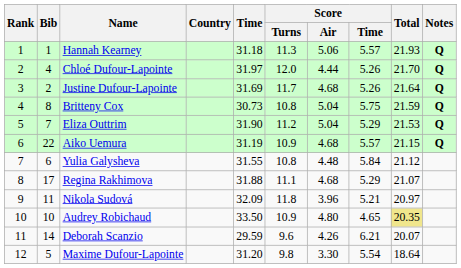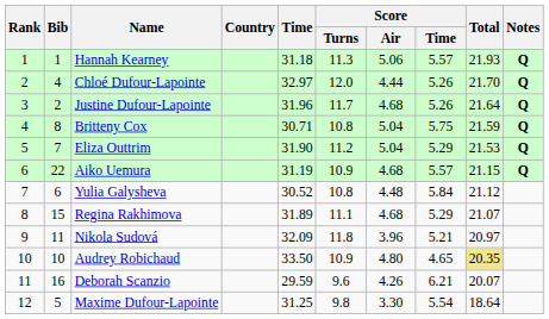 <table class="wikitable sortable" style="text-align:center">
 <tr>
 <th rowspan=2>Rank</th>
 <th rowspan=2>Bib</th>
 <th rowspan=2>Name</th>
 <th rowspan=2>Country</th>
 <th rowspan=2>Time</th>
 <th colspan=3>Score</th>
 <th rowspan=2>Total</th>
 <th rowspan=2>Notes</th>
 </tr>
 <tr>
 <th width=50>Turns</th>
 <th width=50>Air</th>
 <th width=50>Time</th>
 </tr>
 <tr bgcolor=ccffcc>
 <td>1</td>
 <td>1</td>
 <td align=left><a href='#'>Hannah Kearney</a></td>
 <td align=left></td>
 <td>31.18</td>
 <td>11.3</td>
 <td>5.06</td>
 <td>5.57</td>
 <td>21.93</td>
 <td><strong>Q</strong></td>
 </tr>
 <tr bgcolor=ccffcc>
 <td>2</td>
 <td>4</td>
 <td align=left><a href='#'>Chloé Dufour-Lapointe</a></td>
 <td align=left></td>
-<td>31.97</td>
+<td>32.97</td>
 <td>12.0</td>
 <td>4.44</td>
 <td>5.26</td>
 <td>21.70</td>
 <td><strong>Q</strong></td>
 </tr>
 <tr bgcolor=ccffcc>
 <td>3</td>
 <td>2</td>
 <td align=left><a href='#'>Justine Dufour-Lapointe</a></td>
 <td align=left></td>
-<td>31.69</td>
+<td>31.96</td>
 <td>11.7</td>
 <td>4.68</td>
 <td>5.26</td>
 <td>21.64</td>
 <td><strong>Q</strong></td>
 </tr>
 <tr bgcolor=ccffcc>
 <td>4</td>
 <td>8</td>
 <td align=left><a href='#'>Britteny Cox</a></td>
 <td align=left></td>
-<td>30.73</td>
+<td>30.71</td>
 <td>10.8</td>
 <td>5.04</td>
 <td>5.75</td>
 <td>21.59</td>
 <td><strong>Q</strong></td>
 </tr>
 <tr bgcolor=ccffcc>
 <td>5</td>
 <td>7</td>
 <td align=left><a href='#'>Eliza Outtrim</a></td>
 <td align=left></td>
 <td>31.90</td>
 <td>11.2</td>
 <td>5.04</td>
 <td>5.29</td>
 <td>21.53</td>
 <td><strong>Q</strong></td>
 </tr>
 <tr bgcolor=ccffcc>
 <td>6</td>
 <td>22</td>
 <td align=left><a href='#'>Aiko Uemura</a></td>
 <td align=left></td>
 <td>31.19</td>
 <td>10.9</td>
 <td>4.68</td>
 <td>5.57</td>
 <td>21.15</td>
 <td><strong>Q</strong></td>
 </tr>
 <tr>
 <td>7</td>
 <td>6</td>
 <td align=left><a href='#'>Yulia Galysheva</a></td>
 <td align=left></td>
-<td>31.55</td>
+<td>30.52</td>
 <td>10.8</td>
 <td>4.48</td>
 <td>5.84</td>
 <td>21.12</td>
 <td></td>
 </tr>
 <tr>
 <td>8</td>
-<td>17</td>
+<td>15</td>
 <td align=left><a href='#'>Regina Rakhimova</a></td>
 <td align=left></td>
-<td>31.88</td>
+<td>31.89</td>
 <td>11.1</td>
 <td>4.68</td>
 <td>5.29</td>
 <td>21.07</td>
 <td></td>
 </tr>
 <tr>
 <td>9</td>
 <td>11</td>
 <td align=left><a href='#'>Nikola Sudová</a></td>
 <td align=left></td>
 <td>32.09</td>
 <td>11.8</td>
 <td>3.96</td>
 <td>5.21</td>
 <td>20.97</td>
 <td></td>
 </tr>
 <tr>
 <td>10</td>
 <td>10</td>
 <td align=left><a href='#'>Audrey Robichaud</a></td>
 <td align=left></td>
 <td>33.50</td>
 <td>10.9</td>
 <td>4.80</td>
 <td>4.65</td>
 <td style="background: khaki;">20.35</td>
 <td></td>
 </tr>
 <tr>
 <td>11</td>
-<td>14</td>
+<td>16</td>
 <td align=left><a href='#'>Deborah Scanzio</a></td>
 <td align=left></td>
 <td>29.59</td>
 <td>9.6</td>
 <td>4.26</td>
 <td>6.21</td>
 <td>20.07</td>
 <td></td>
 </tr>
 <tr>
 <td>12</td>
 <td>5</td>
 <td align=left><a href='#'>Maxime Dufour-Lapointe</a></td>
 <td align=left></td>
-<td>31.20</td>
+<td>31.25</td>
 <td>9.8</td>
 <td>3.30</td>
 <td>5.54</td>
 <td>18.64</td>
 <td></td>
 </tr>
 </table>
